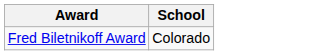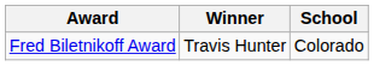 <table class="wikitable">
 <tr>
 <th>Award</th>
+<th>Winner</th>
 <th>School</th>
 </tr>
 <tr>
 <td><a href='#'>Fred Biletnikoff Award</a></td>
+<td>Travis Hunter</td>
 <td align="center">Colorado</td>
 </tr>
 </table>
